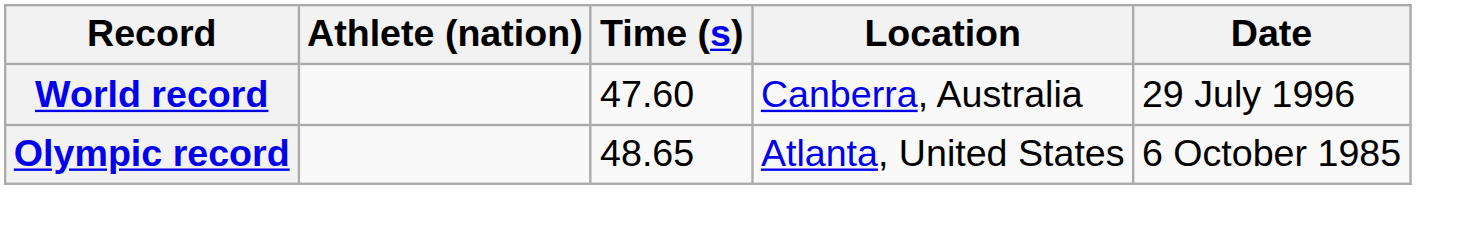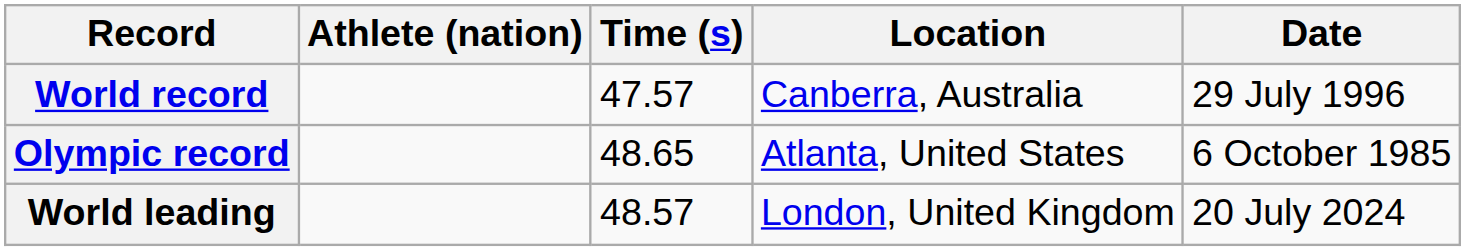 <table class="wikitable">
 <tr>
 <th scope="col">Record</th>
 <th scope="col">Athlete (nation)</th>
 <th scope="col">Time (<a href='#'>s</a>)</th>
 <th scope="col">Location</th>
 <th scope="col">Date</th>
 </tr>
 <tr>
 <th scope="row"><a href='#'>World record</a></th>
 <td></td>
-<td>47.60</td>
+<td>47.57</td>
 <td><a href='#'>Canberra</a>, Australia</td>
 <td>29 July 1996</td>
 </tr>
 <tr>
 <th scope="row"><a href='#'>Olympic record</a></th>
 <td></td>
 <td>48.65</td>
 <td><a href='#'>Atlanta</a>, United States</td>
 <td>6 October 1985</td>
 </tr>
+<tr>
+<th scope="row">World leading</th>
+<td></td>
+<td>48.57</td>
+<td><a href='#'>London</a>, United Kingdom</td>
+<td>20 July 2024</td>
+</tr>
 </table>
